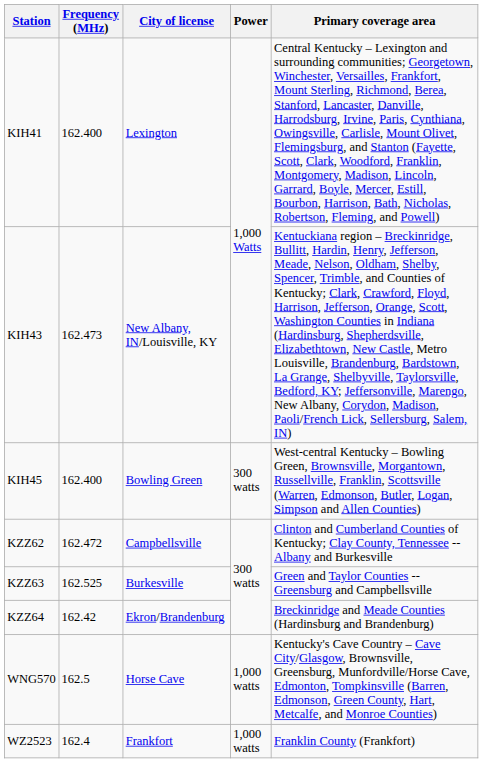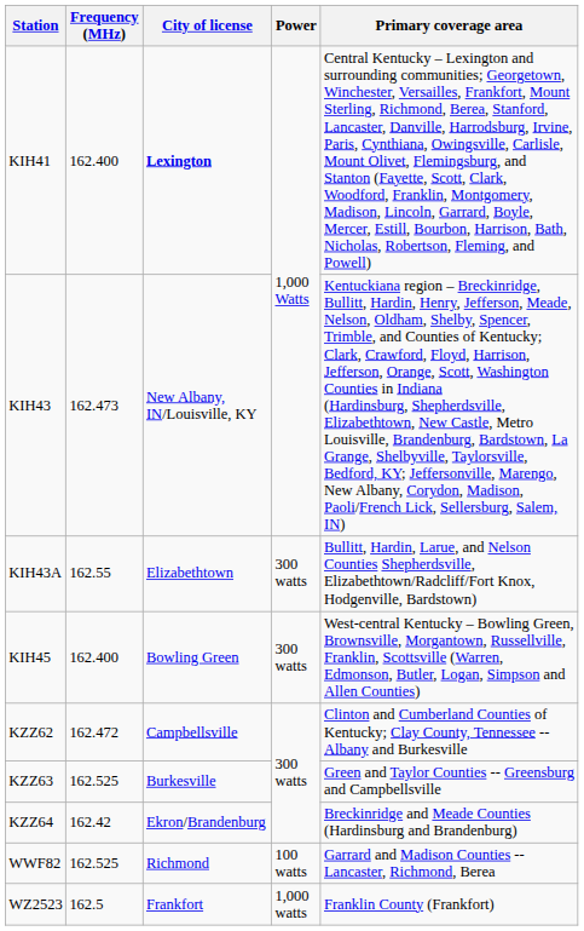 <table class="wikitable">
 <tr>
 <th><a href='#'>Station</a></th>
 <th><a href='#'>Frequency</a> (<a href='#'>MHz</a>)</th>
 <th><a href='#'>City of license</a></th>
 <th>Power</th>
 <th>Primary coverage area</th>
 </tr>
 <tr>
 <td>KIH41</td>
 <td>162.400</td>
-<td><a href='#'>Lexington</a></td>
+<td><strong><a href='#'>Lexington</a></strong></td>
 <td rowspan=2>1,000 <a href='#'>Watts</a></td>
 <td>Central Kentucky – Lexington and surrounding communities; <a href='#'>Georgetown</a>, <a href='#'>Winchester</a>, <a href='#'>Versailles</a>, <a href='#'>Frankfort</a>, <a href='#'>Mount Sterling</a>, <a href='#'>Richmond</a>, <a href='#'>Berea</a>, <a href='#'>Stanford</a>, <a href='#'>Lancaster</a>, <a href='#'>Danville</a>, <a href='#'>Harrodsburg</a>, <a href='#'>Irvine</a>, <a href='#'>Paris</a>, <a href='#'>Cynthiana</a>, <a href='#'>Owingsville</a>, <a href='#'>Carlisle</a>, <a href='#'>Mount Olivet</a>, <a href='#'>Flemingsburg</a>, and <a href='#'>Stanton</a> (<a href='#'>Fayette</a>, <a href='#'>Scott</a>, <a href='#'>Clark</a>, <a href='#'>Woodford</a>, <a href='#'>Franklin</a>, <a href='#'>Montgomery</a>, <a href='#'>Madison</a>, <a href='#'>Lincoln</a>, <a href='#'>Garrard</a>, <a href='#'>Boyle</a>, <a href='#'>Mercer</a>, <a href='#'>Estill</a>, <a href='#'>Bourbon</a>, <a href='#'>Harrison</a>, <a href='#'>Bath</a>, <a href='#'>Nicholas</a>, <a href='#'>Robertson</a>, <a href='#'>Fleming</a>, and <a href='#'>Powell</a>)</td>
 </tr>
 <tr>
 <td>KIH43</td>
 <td>162.473</td>
 <td><a href='#'>New Albany, IN</a>/Louisville, KY</td>
 <td><a href='#'>Kentuckiana</a> region – <a href='#'>Breckinridge</a>, <a href='#'>Bullitt</a>, <a href='#'>Hardin</a>, <a href='#'>Henry</a>, <a href='#'>Jefferson</a>, <a href='#'>Meade</a>, <a href='#'>Nelson</a>, <a href='#'>Oldham</a>, <a href='#'>Shelby</a>, <a href='#'>Spencer</a>, <a href='#'>Trimble</a>, and Counties of Kentucky; <a href='#'>Clark</a>, <a href='#'>Crawford</a>, <a href='#'>Floyd</a>, <a href='#'>Harrison</a>, <a href='#'>Jefferson</a>, <a href='#'>Orange</a>, <a href='#'>Scott</a>, <a href='#'>Washington Counties</a> in <a href='#'>Indiana</a><br>(<a href='#'>Hardinsburg</a>, <a href='#'>Shepherdsville</a>, <a href='#'>Elizabethtown</a>, <a href='#'>New Castle</a>, Metro Louisville, <a href='#'>Brandenburg</a>, <a href='#'>Bardstown</a>, <a href='#'>La Grange</a>, <a href='#'>Shelbyville</a>, <a href='#'>Taylorsville</a>, <a href='#'>Bedford, KY</a>; <a href='#'>Jeffersonville</a>, <a href='#'>Marengo</a>, New Albany, <a href='#'>Corydon</a>, <a href='#'>Madison</a>, <a href='#'>Paoli</a>/<a href='#'>French Lick</a>, <a href='#'>Sellersburg</a>, <a href='#'>Salem, IN</a>) </td>
+</tr>
+<tr>
+<td>KIH43A</td>
+<td>162.55</td>
+<td><a href='#'>Elizabethtown</a></td>
+<td>300 watts</td>
+<td><a href='#'>Bullitt</a>, <a href='#'>Hardin</a>, <a href='#'>Larue</a>, and <a href='#'>Nelson Counties</a> <a href='#'>Shepherdsville</a>, Elizabethtown/Radcliff/Fort Knox, Hodgenville, Bardstown) </td>
 </tr>
 <tr>
 <td>KIH45</td>
 <td>162.400</td>
 <td><a href='#'>Bowling Green</a></td>
 <td>300 watts</td>
 <td>West-central Kentucky – Bowling Green, <a href='#'>Brownsville</a>, <a href='#'>Morgantown</a>, <a href='#'>Russellville</a>, <a href='#'>Franklin</a>, <a href='#'>Scottsville</a> (<a href='#'>Warren</a>, <a href='#'>Edmonson</a>, <a href='#'>Butler</a>, <a href='#'>Logan</a>, <a href='#'>Simpson</a> and <a href='#'>Allen Counties</a>)  </td>
 </tr>
 <tr>
 <td>KZZ62</td>
 <td>162.472</td>
 <td><a href='#'>Campbellsville</a></td>
 <td rowspan=3>300 watts</td>
 <td><a href='#'>Clinton</a> and <a href='#'>Cumberland Counties</a> of Kentucky; <a href='#'>Clay County, Tennessee</a> -- <a href='#'>Albany</a> and Burkesville </td>
 </tr>
 <tr>
 <td>KZZ63</td>
 <td>162.525</td>
 <td><a href='#'>Burkesville</a></td>
 <td><a href='#'>Green</a> and <a href='#'>Taylor Counties</a> -- <a href='#'>Greensburg</a> and Campbellsville </td>
 </tr>
 <tr>
 <td>KZZ64</td>
 <td>162.42</td>
 <td><a href='#'>Ekron</a>/<a href='#'>Brandenburg</a></td>
 <td><a href='#'>Breckinridge</a> and <a href='#'>Meade Counties</a> (Hardinsburg and Brandenburg) </td>
 </tr>
 <tr>
-<td>WNG570</td>
-<td>162.5</td>
-<td><a href='#'>Horse Cave</a></td>
-<td>1,000 watts</td>
-<td>Kentucky's Cave Country – <a href='#'>Cave City</a>/<a href='#'>Glasgow</a>, Brownsville, Greensburg, Munfordville/Horse Cave, <a href='#'>Edmonton</a>, <a href='#'>Tompkinsville</a> (<a href='#'>Barren</a>, <a href='#'>Edmonson</a>, <a href='#'>Green County</a>, <a href='#'>Hart</a>, <a href='#'>Metcalfe</a>, and <a href='#'>Monroe Counties</a>)  </td>
+<td>WWF82</td>
+<td>162.525</td>
+<td><a href='#'>Richmond</a></td>
+<td>100 watts</td>
+<td><a href='#'>Garrard</a> and <a href='#'>Madison Counties</a> -- <a href='#'>Lancaster</a>, <a href='#'>Richmond</a>, Berea </td>
 </tr>
 <tr>
 <td>WZ2523</td>
-<td>162.4</td>
+<td>162.5</td>
 <td><a href='#'>Frankfort</a></td>
 <td>1,000 watts</td>
 <td><a href='#'>Franklin County</a> (Frankfort) </td>
 </tr>
 </table>
